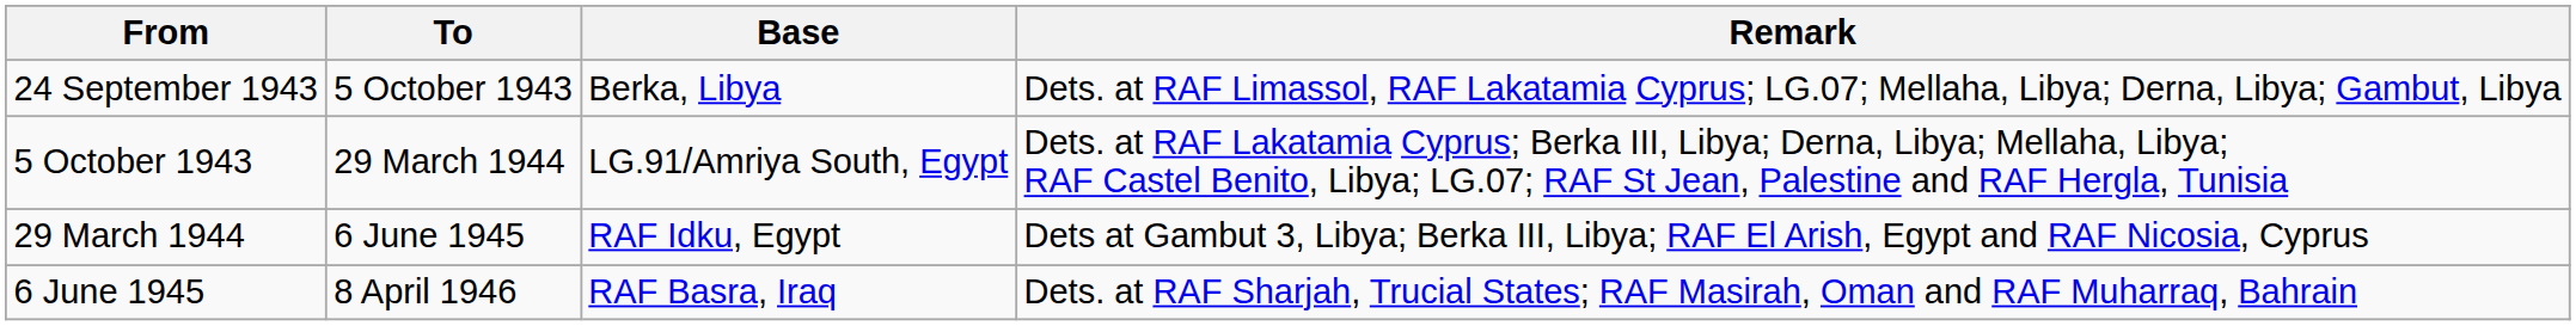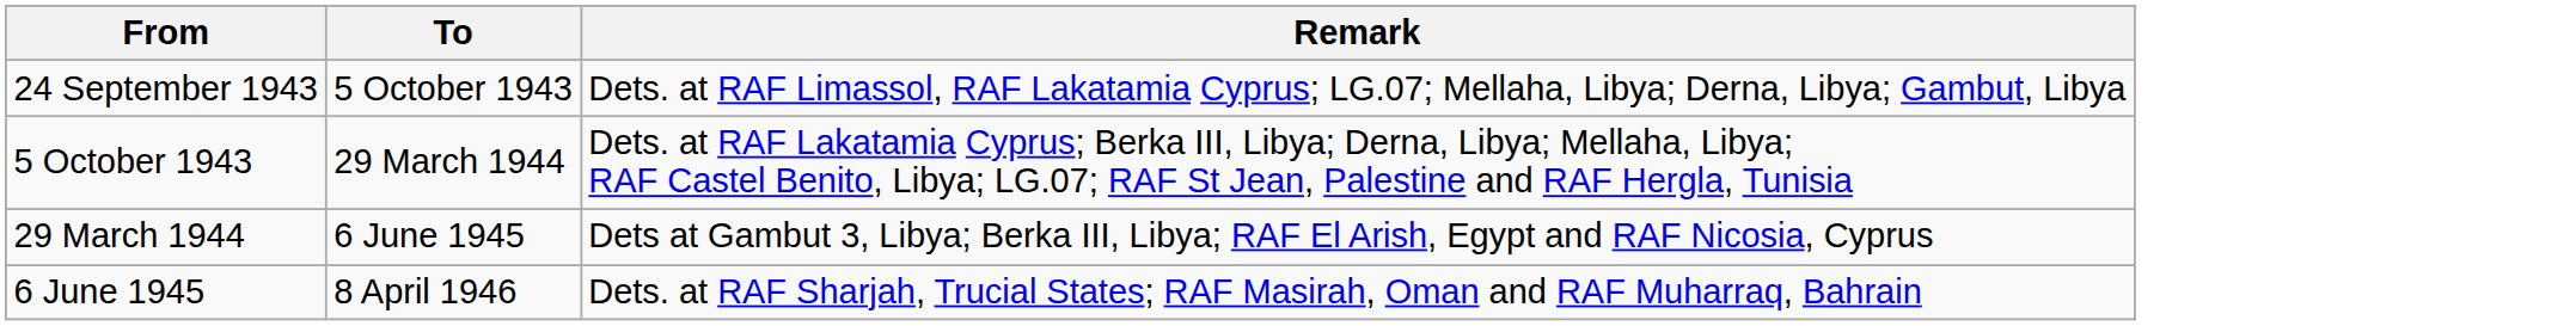 <table class="wikitable">
 <tr>
 <th>From</th>
 <th>To</th>
-<th>Base</th>
 <th>Remark</th>
 </tr>
 <tr>
 <td>24 September 1943</td>
 <td>5 October 1943</td>
-<td>Berka, <a href='#'>Libya</a></td>
 <td>Dets. at <a href='#'>RAF Limassol</a>, <a href='#'>RAF Lakatamia</a> <a href='#'>Cyprus</a>; LG.07; Mellaha, Libya; Derna, Libya; <a href='#'>Gambut</a>, Libya</td>
 </tr>
 <tr>
 <td>5 October 1943</td>
 <td>29 March 1944</td>
-<td>LG.91/Amriya South, <a href='#'>Egypt</a></td>
 <td>Dets. at <a href='#'>RAF Lakatamia</a> <a href='#'>Cyprus</a>; Berka III, Libya; Derna, Libya; Mellaha, Libya;<br><a href='#'>RAF Castel Benito</a>, Libya; LG.07; <a href='#'>RAF St Jean</a>, <a href='#'>Palestine</a> and <a href='#'>RAF Hergla</a>, <a href='#'>Tunisia</a></td>
 </tr>
 <tr>
 <td>29 March 1944</td>
 <td>6 June 1945</td>
-<td><a href='#'>RAF Idku</a>, Egypt</td>
 <td>Dets at Gambut 3, Libya; Berka III, Libya; <a href='#'>RAF El Arish</a>, Egypt and <a href='#'>RAF Nicosia</a>, Cyprus</td>
 </tr>
 <tr>
 <td>6 June 1945</td>
 <td>8 April 1946</td>
-<td><a href='#'>RAF Basra</a>, <a href='#'>Iraq</a></td>
 <td>Dets. at <a href='#'>RAF Sharjah</a>, <a href='#'>Trucial States</a>; <a href='#'>RAF Masirah</a>, <a href='#'>Oman</a> and <a href='#'>RAF Muharraq</a>, <a href='#'>Bahrain</a></td>
 </tr>
 </table>
